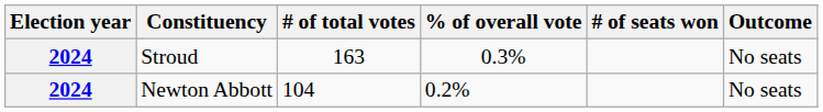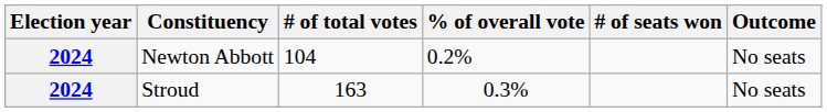 <table class="wikitable">
 <tr>
 <th>Election year</th>
 <th>Constituency</th>
 <th># of total votes</th>
 <th>% of overall vote</th>
 <th># of seats won</th>
 <th>Outcome</th>
 </tr>
 <tr>
 <th><a href='#'>2024</a></th>
+<td>Newton Abbott</td>
+<td>104 </td>
+<td>0.2% </td>
+<td> </td>
+<td>No seats</td>
+</tr>
+<tr>
+<th><a href='#'>2024</a></th>
 <td>Stroud</td>
 <td style="text-align:center;">163 </td>
 <td style="text-align:center;">0.3% </td>
 <td style="text-align:center;"> </td>
 <td>No seats</td>
 </tr>
-<tr>
-<th><a href='#'>2024</a></th>
-<td>Newton Abbott</td>
-<td>104 </td>
-<td>0.2% </td>
-<td> </td>
-<td>No seats</td>
-</tr>
 </table>
